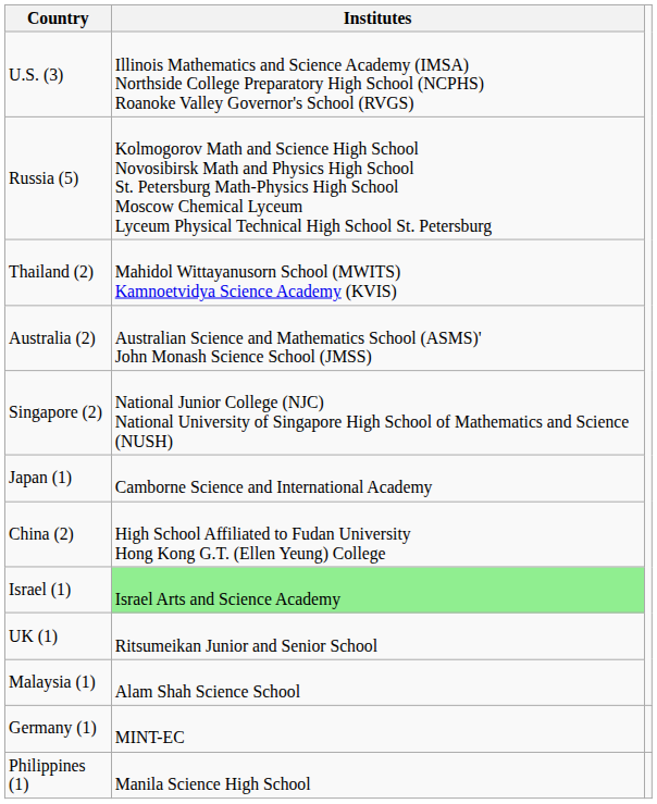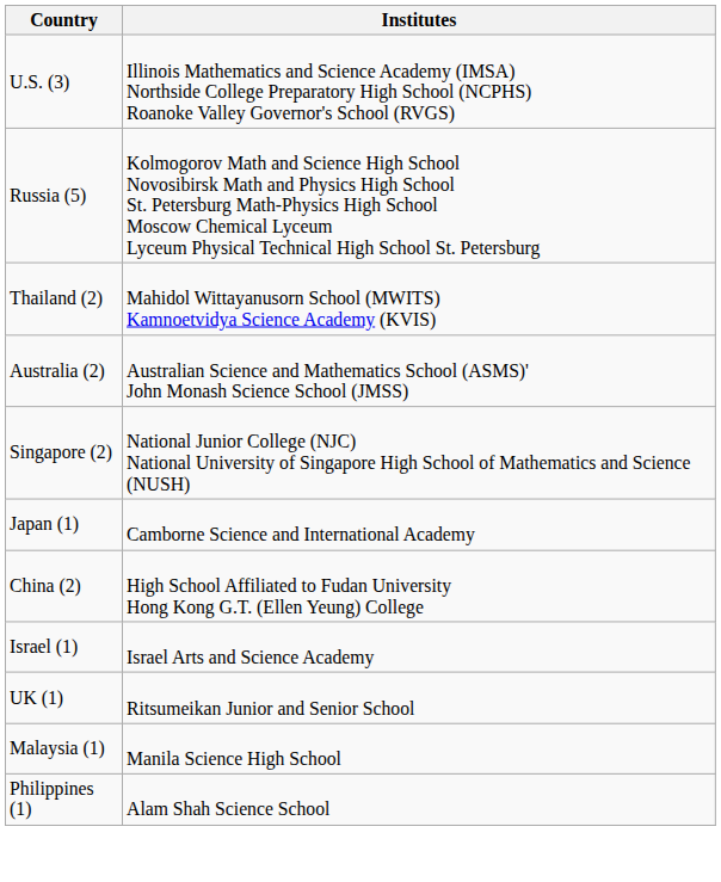 <table class="wikitable">
 <tr>
 <th>Country</th>
 <th>Institutes</th>
 </tr>
 <tr>
 <td rawspan="3">U.S. (3)</td>
 <td><br>Illinois Mathematics and Science Academy (IMSA)<br>Northside College Preparatory High School (NCPHS)<br>Roanoke Valley Governor's School (RVGS)</td>
 </tr>
 <tr>
 <td rawspan="5">Russia (5)</td>
 <td><br>Kolmogorov Math and Science High School<br>Novosibirsk Math and Physics High School<br>St. Petersburg Math-Physics High School<br>Moscow Chemical Lyceum<br>Lyceum Physical Technical High School St. Petersburg</td>
 </tr>
 <tr>
 <td rawspan="1">Thailand (2)</td>
 <td><br>Mahidol Wittayanusorn School (MWITS)<br><a href='#'>Kamnoetvidya Science Academy</a> (KVIS)</td>
 </tr>
 <tr>
 <td rawspan="1">Australia (2)</td>
 <td><br>Australian Science and Mathematics School (ASMS)'<br>John Monash Science School (JMSS)</td>
 </tr>
 <tr>
 <td rawspan="2">Singapore (2)</td>
 <td><br>National Junior College (NJC)<br>National University of Singapore High School of Mathematics and Science (NUSH)</td>
 </tr>
 <tr>
 <td rawspan="1">Japan (1)</td>
 <td><br>Camborne Science and International Academy</td>
 </tr>
 <tr>
 <td rawspan="2">China (2)</td>
 <td><br>High School Affiliated to Fudan University<br>Hong Kong G.T. (Ellen Yeung) College</td>
 </tr>
 <tr>
 <td rawspan="1">Israel (1)</td>
-<td style="background: lightgreen;"><br>Israel Arts and Science Academy</td>
+<td><br>Israel Arts and Science Academy</td>
 </tr>
 <tr>
 <td rawspan="1">UK (1)</td>
 <td><br>Ritsumeikan Junior and Senior School</td>
 </tr>
 <tr>
 <td rawspan="1">Malaysia (1)</td>
-<td><br>Alam Shah Science School</td>
-</tr>
-<tr>
-<td rawspan="1">Germany (1)</td>
-<td><br>MINT-EC</td>
-<td></td>
+<td><br>Manila Science High School</td>
 </tr>
 <tr>
 <td rawspan="1">Philippines (1)</td>
-<td><br>Manila Science High School</td>
+<td><br>Alam Shah Science School</td>
 </tr>
 </table>
